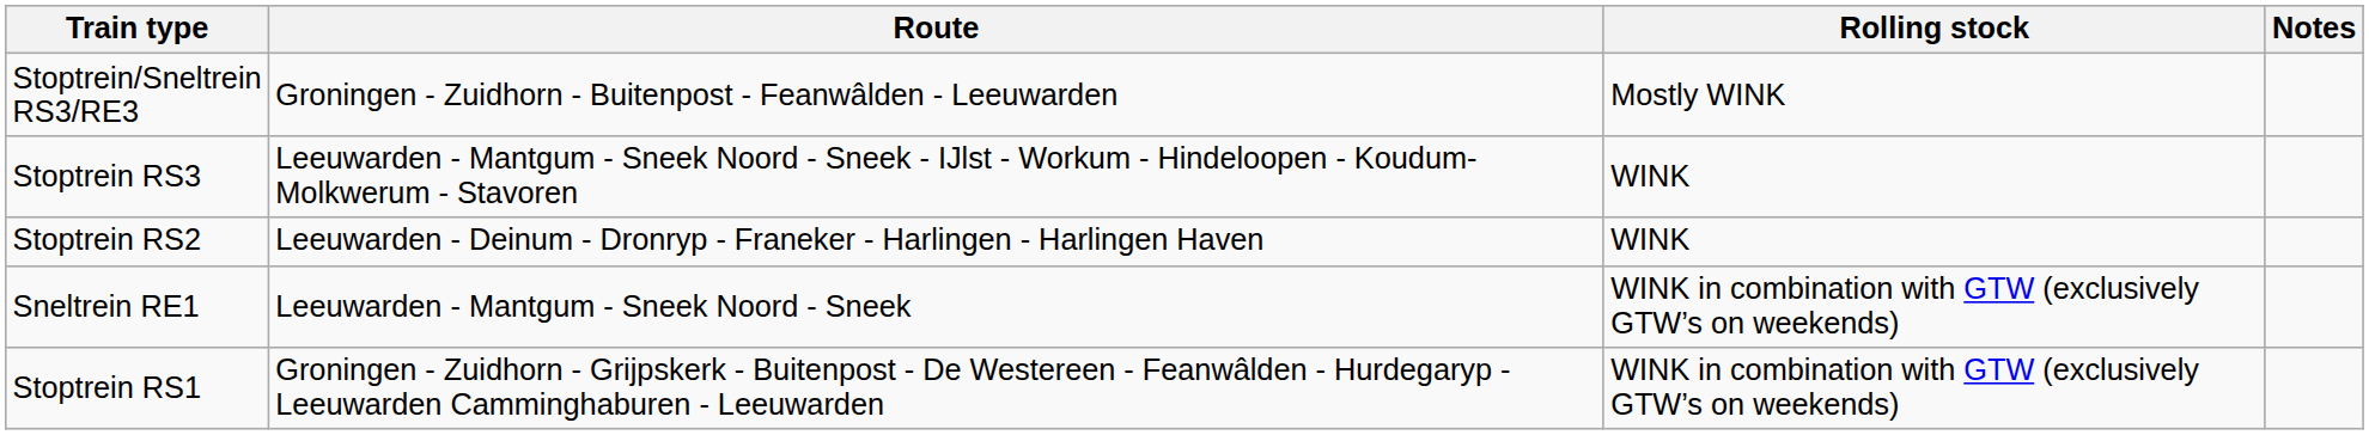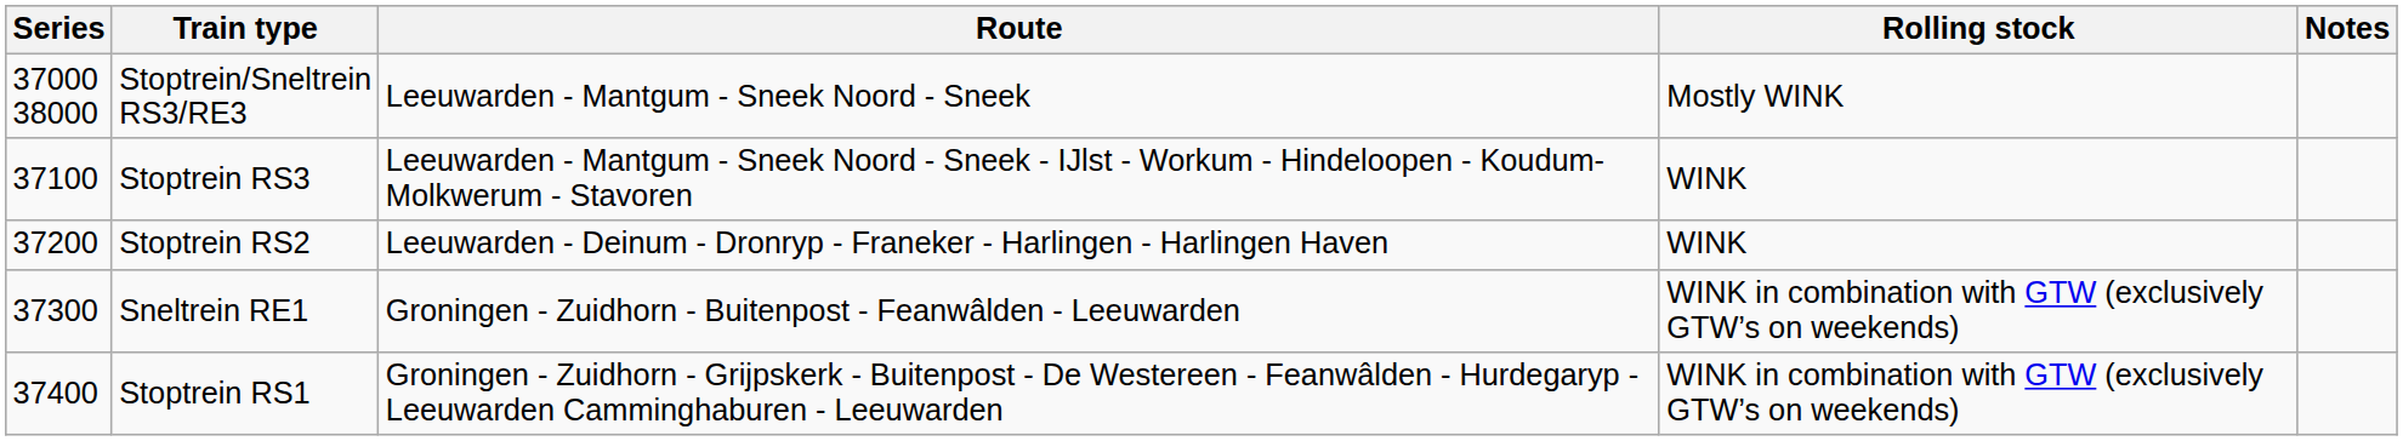 <table class="wikitable">
 <tr>
+<th>Series</th>
 <th>Train type</th>
 <th>Route</th>
 <th>Rolling stock</th>
 <th>Notes</th>
 </tr>
 <tr>
+<td>37000<br>38000</td>
 <td>Stoptrein/Sneltrein<br>RS3/RE3</td>
-<td>Groningen - Zuidhorn - Buitenpost - Feanwâlden - Leeuwarden</td>
+<td>Leeuwarden - Mantgum - Sneek Noord - Sneek</td>
 <td>Mostly WINK</td>
 <td></td>
 </tr>
 <tr>
+<td>37100</td>
 <td>Stoptrein RS3</td>
 <td>Leeuwarden - Mantgum - Sneek Noord - Sneek - IJlst - Workum - Hindeloopen - Koudum-Molkwerum - Stavoren</td>
 <td>WINK</td>
 <td></td>
 </tr>
 <tr>
+<td>37200</td>
 <td>Stoptrein RS2</td>
 <td>Leeuwarden - Deinum - Dronryp - Franeker - Harlingen - Harlingen Haven</td>
 <td>WINK</td>
 <td></td>
 </tr>
 <tr>
+<td>37300</td>
 <td>Sneltrein RE1</td>
-<td>Leeuwarden - Mantgum - Sneek Noord - Sneek</td>
+<td>Groningen - Zuidhorn - Buitenpost - Feanwâlden - Leeuwarden</td>
 <td>WINK in combination with <a href='#'>GTW</a> (exclusively GTW’s on weekends)</td>
 <td></td>
 </tr>
 <tr>
+<td>37400</td>
 <td>Stoptrein RS1</td>
 <td>Groningen - Zuidhorn - Grijpskerk - Buitenpost - De Westereen - Feanwâlden - Hurdegaryp - Leeuwarden Camminghaburen - Leeuwarden</td>
 <td>WINK in combination with <a href='#'>GTW</a> (exclusively GTW’s on weekends)</td>
 <td></td>
 </tr>
 </table>
